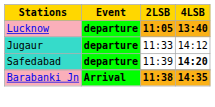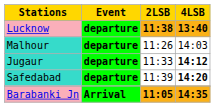 <table class="wikitable sortable" style="background:#ffffff;">
 <tr>
 <th style="background-color:#FFD700">Stations</th>
 <th ! style="background-color:#FFD700">Event</th>
 <th ! style="background-color:#FFD700">2LSB</th>
 <th ! style="background-color:#FFD700">4LSB</th>
 </tr>
 <tr>
 <td align="left" style="background-color:#FAAFBA"><a href='#'>Lucknow</a></td>
 <td align="left" style="background-color:#00FF00"><strong>departure</strong></td>
-<td align="left" style="background-color:#FBB117"><strong>11:05</strong></td>
+<td align="left" style="background-color:#FBB117"><strong>11:38</strong></td>
 <td align="left" style="background-color:#FBB117"><strong>13:40</strong></td>
+</tr>
+<tr>
+<td align="left"  style="background-color:#36DBCA">Malhour</td>
+<td align="left" style="background-color:#00FF00"><strong>departure</strong></td>
+<td align="left">11:26</td>
+<td align="left">14:03</td>
 </tr>
 <tr>
 <td align="left"  style="background-color:#36DBCA">Jugaur</td>
 <td align="left" style="background-color:#00FF00"><strong>departure</strong></td>
 <td align="left">11:33</td>
-<td align="left">14:12</td>
+<td align="left"><strong>14:12</strong></td>
 </tr>
 <tr>
 <td align="left"   style="background-color:#36DBCA">Safedabad</td>
 <td align="left" style="background-color:#00FF00"><strong>departure</strong></td>
 <td align="left">11:39</td>
 <td align="left"><strong>14:20</strong></td>
 </tr>
 <tr>
 </tr>
 <tr>
 <td align="left" style="background-color:#FAAFBA"><a href='#'>Barabanki Jn</a></td>
 <td align="left" style="background-color:#00FF00"><strong>Arrival</strong></td>
-<td align="left" style="background-color:#FBB117"><strong>11:38</strong></td>
+<td align="left" style="background-color:#FBB117"><strong>11:05</strong></td>
 <td align="left" style="background-color:#FBB117"><strong>14:35</strong></td>
 </tr>
 </table>
